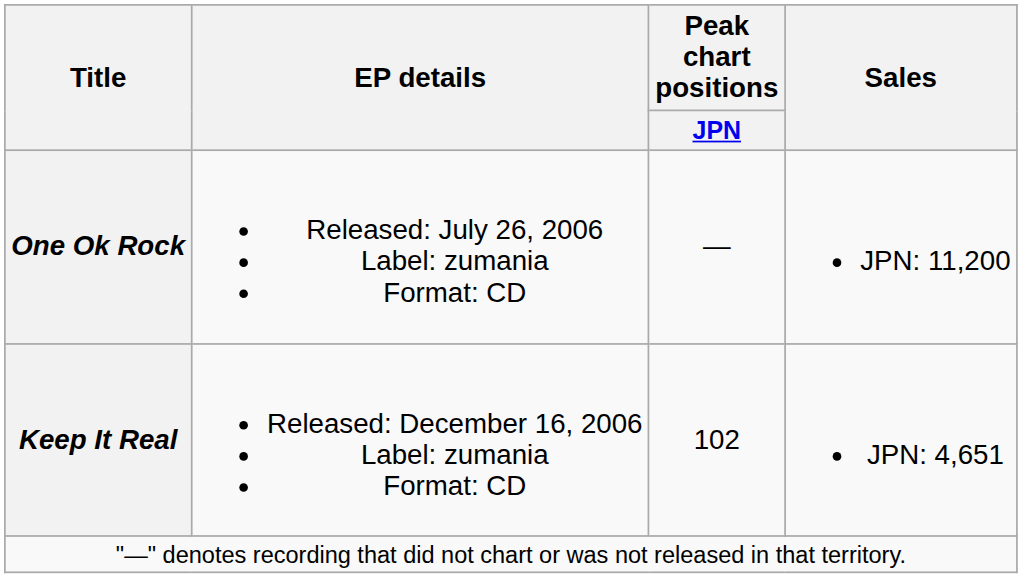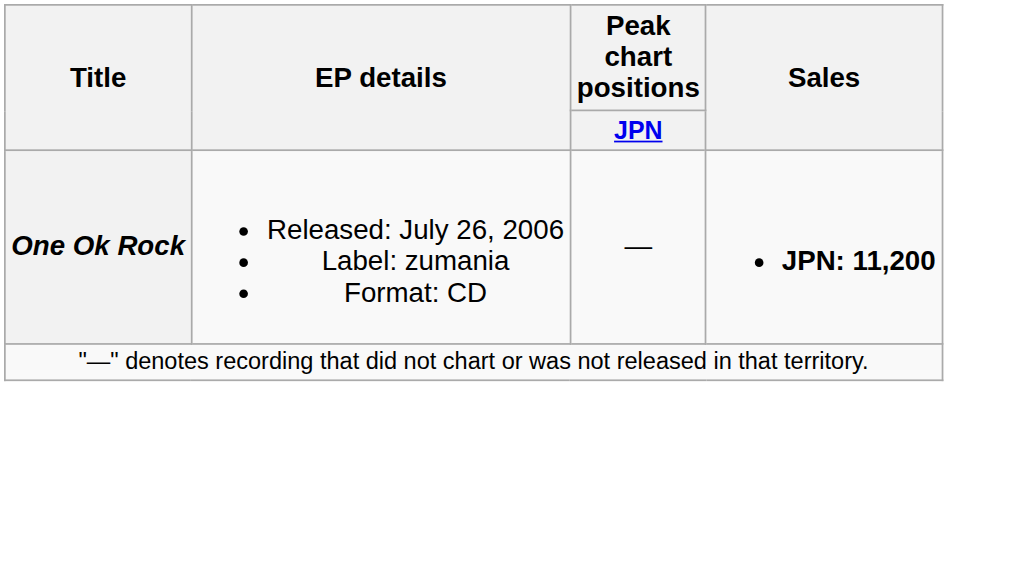 <table class="wikitable plainrowheaders" style="text-align:center">
 <tr>
 <th scope="col" rowspan="2">Title</th>
 <th scope="col" rowspan="2">EP details</th>
 <th scope="col">Peak chart positions</th>
 <th scope="col" rowspan="2">Sales</th>
 </tr>
 <tr>
 <th scope="col" style="width:3em; font-size:90%"><a href='#'>JPN</a><br></th>
 </tr>
 <tr>
 <th scope="row"><em>One Ok Rock</em></th>
 <td><br><ul><li>Released: July 26, 2006</li><li>Label: zumania</li><li>Format: CD</li></ul></td>
 <td>—</td>
-<td><br><ul><li>JPN: 11,200</li></ul></td>
-</tr>
-<tr>
-<th scope="row"><em>Keep It Real</em></th>
-<td><br><ul><li>Released: December 16, 2006</li><li>Label: zumania</li><li>Format: CD</li></ul></td>
-<td>102</td>
-<td><br><ul><li>JPN: 4,651</li></ul></td>
+<td><strong><br><ul><li>JPN: 11,200</li></ul></strong></td>
 </tr>
 <tr>
 <td colspan="4" style="font-size:85%">"—" denotes recording that did not chart or was not released in that territory.</td>
 </tr>
 </table>
